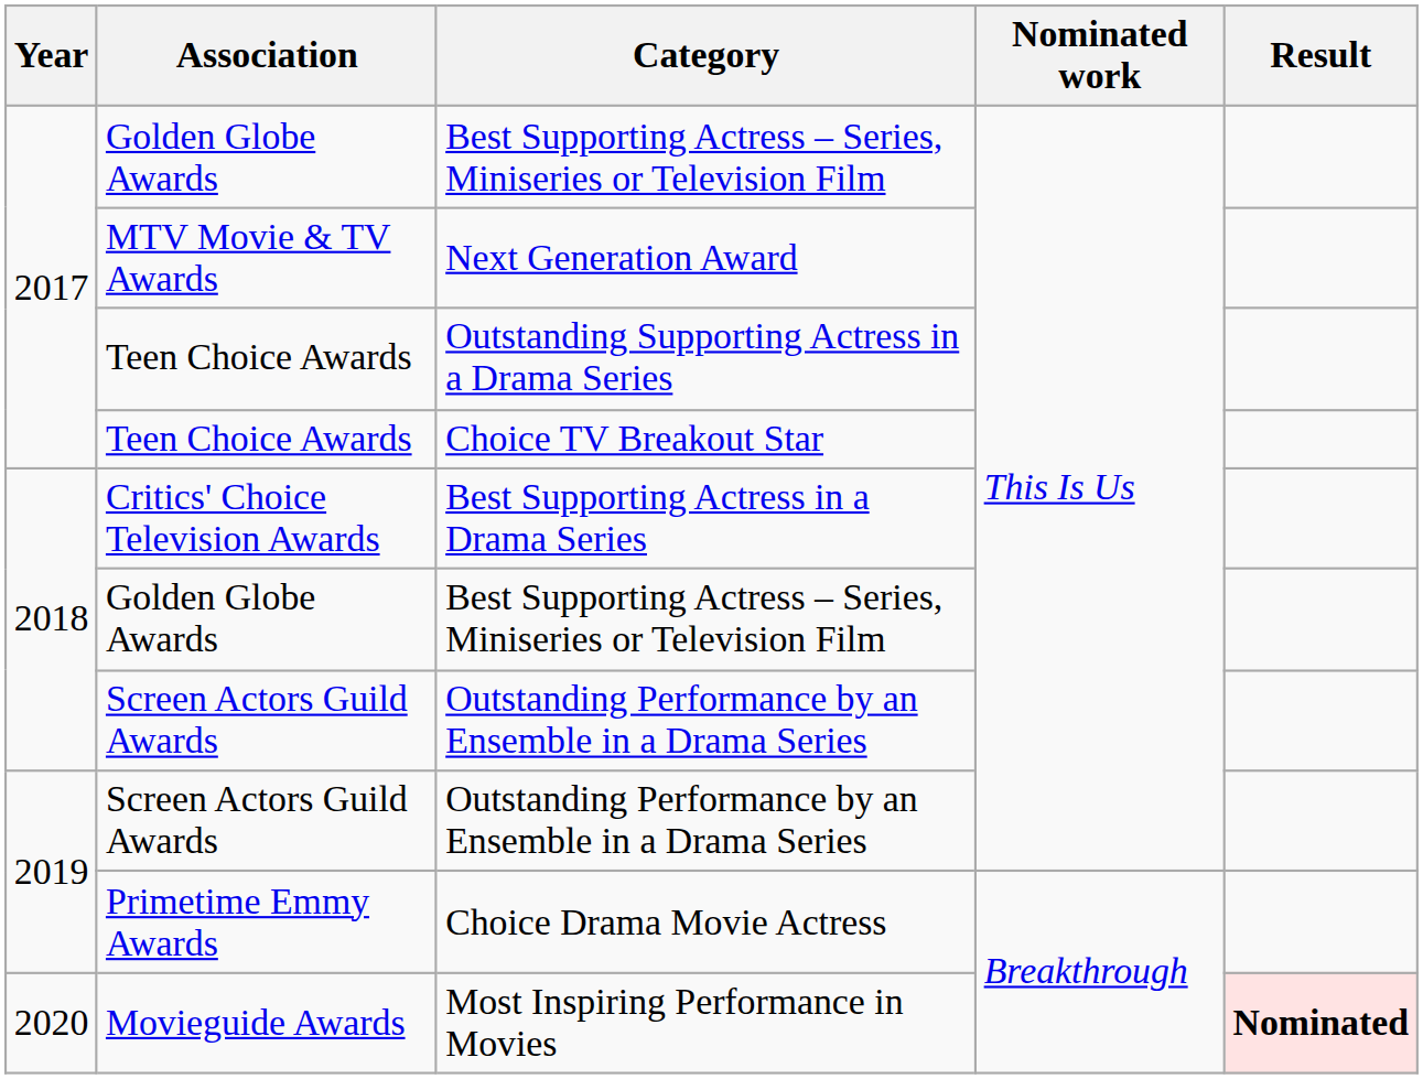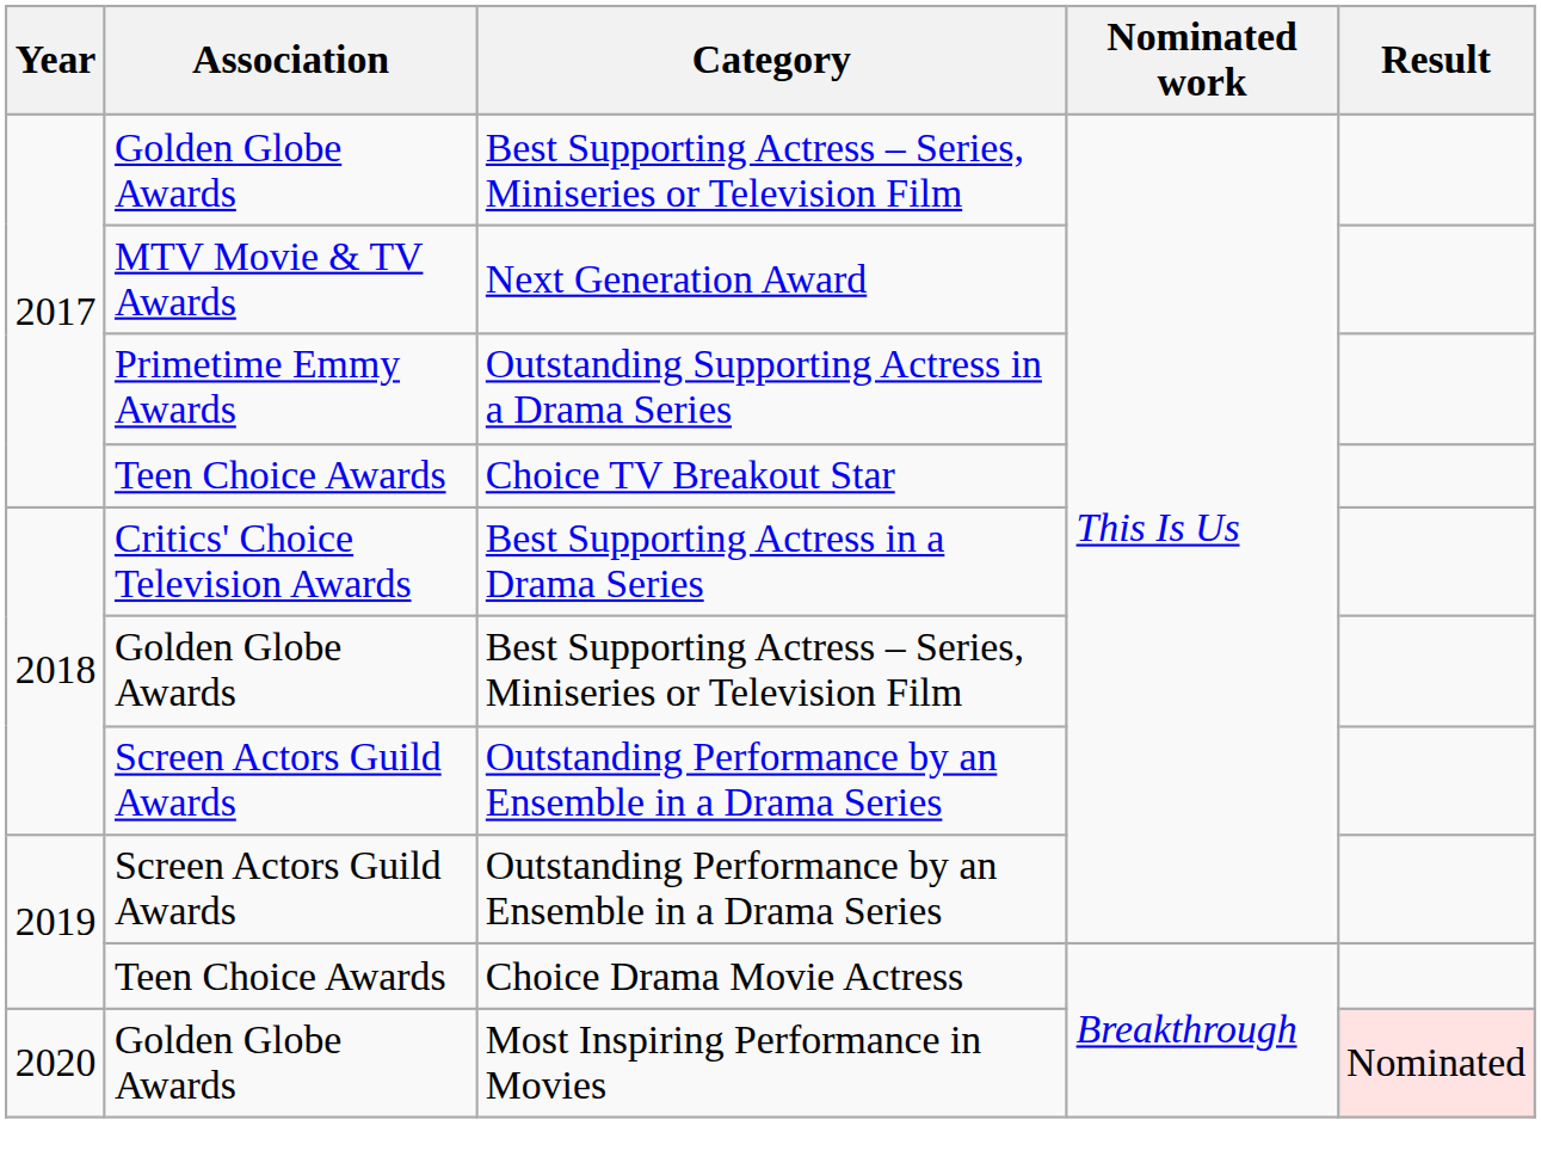 <table class="wikitable sortable">
 <tr>
 <th>Year</th>
 <th>Association</th>
 <th>Category</th>
 <th>Nominated work</th>
 <th>Result</th>
 </tr>
 <tr>
 <td rowspan="4">2017</td>
 <td><a href='#'>Golden Globe Awards</a></td>
 <td><a href='#'>Best Supporting Actress – Series, Miniseries or Television Film</a></td>
 <td rowspan="8"><em><a href='#'>This Is Us</a></em></td>
 <td></td>
 </tr>
 <tr>
 <td><a href='#'>MTV Movie & TV Awards</a></td>
 <td><a href='#'>Next Generation Award</a></td>
 <td></td>
 </tr>
 <tr>
-<td>Teen Choice Awards</td>
+<td><a href='#'>Primetime Emmy Awards</a></td>
 <td><a href='#'>Outstanding Supporting Actress in a Drama Series</a></td>
 <td></td>
 </tr>
 <tr>
 <td><a href='#'>Teen Choice Awards</a></td>
 <td><a href='#'>Choice TV Breakout Star</a></td>
 <td></td>
 </tr>
 <tr>
 <td rowspan="3">2018</td>
 <td><a href='#'>Critics' Choice Television Awards</a></td>
 <td><a href='#'>Best Supporting Actress in a Drama Series</a></td>
 <td></td>
 </tr>
 <tr>
 <td>Golden Globe Awards</td>
 <td>Best Supporting Actress – Series, Miniseries or Television Film</td>
 <td></td>
 </tr>
 <tr>
 <td><a href='#'>Screen Actors Guild Awards</a></td>
 <td><a href='#'>Outstanding Performance by an Ensemble in a Drama Series</a></td>
 <td></td>
 </tr>
 <tr>
 <td rowspan="2">2019</td>
 <td>Screen Actors Guild Awards</td>
 <td>Outstanding Performance by an Ensemble in a Drama Series</td>
 <td></td>
 </tr>
 <tr>
-<td><a href='#'>Primetime Emmy Awards</a></td>
+<td>Teen Choice Awards</td>
 <td>Choice Drama Movie Actress</td>
 <td rowspan="2"><em><a href='#'>Breakthrough</a></em></td>
 <td></td>
 </tr>
 <tr>
 <td>2020</td>
-<td><a href='#'>Movieguide Awards</a></td>
+<td>Golden Globe Awards</td>
 <td>Most Inspiring Performance in Movies</td>
-<td style="background: #FFE3E3; color: black; vertical-align: middle; text-align: center; " class="no table-no2 notheme"><strong>Nominated</strong></td>
+<td style="background: #FFE3E3; color: black; vertical-align: middle; text-align: center; " class="no table-no2 notheme">Nominated</td>
 </tr>
 </table>
